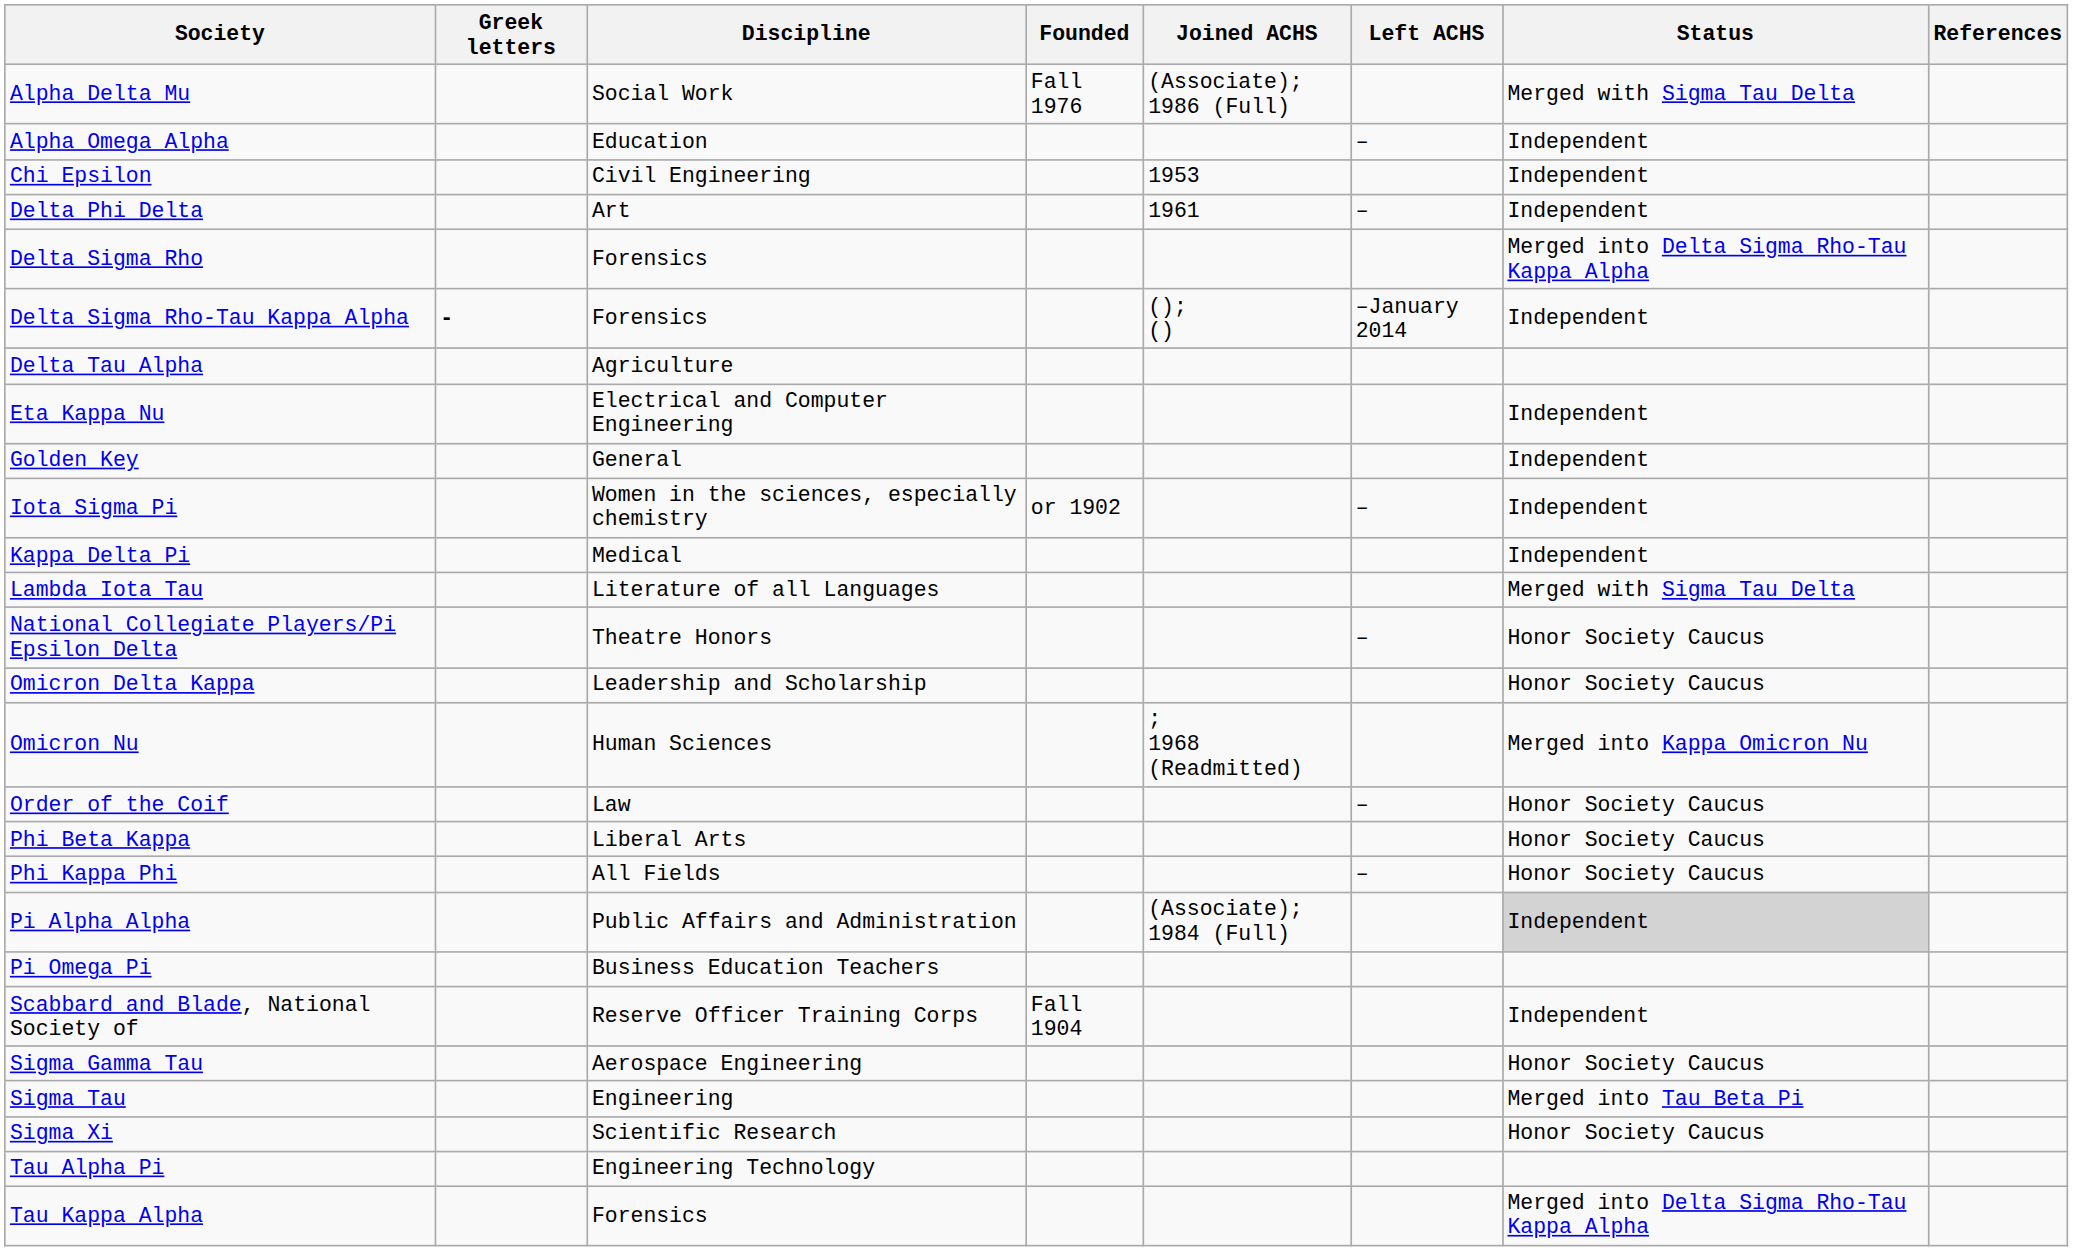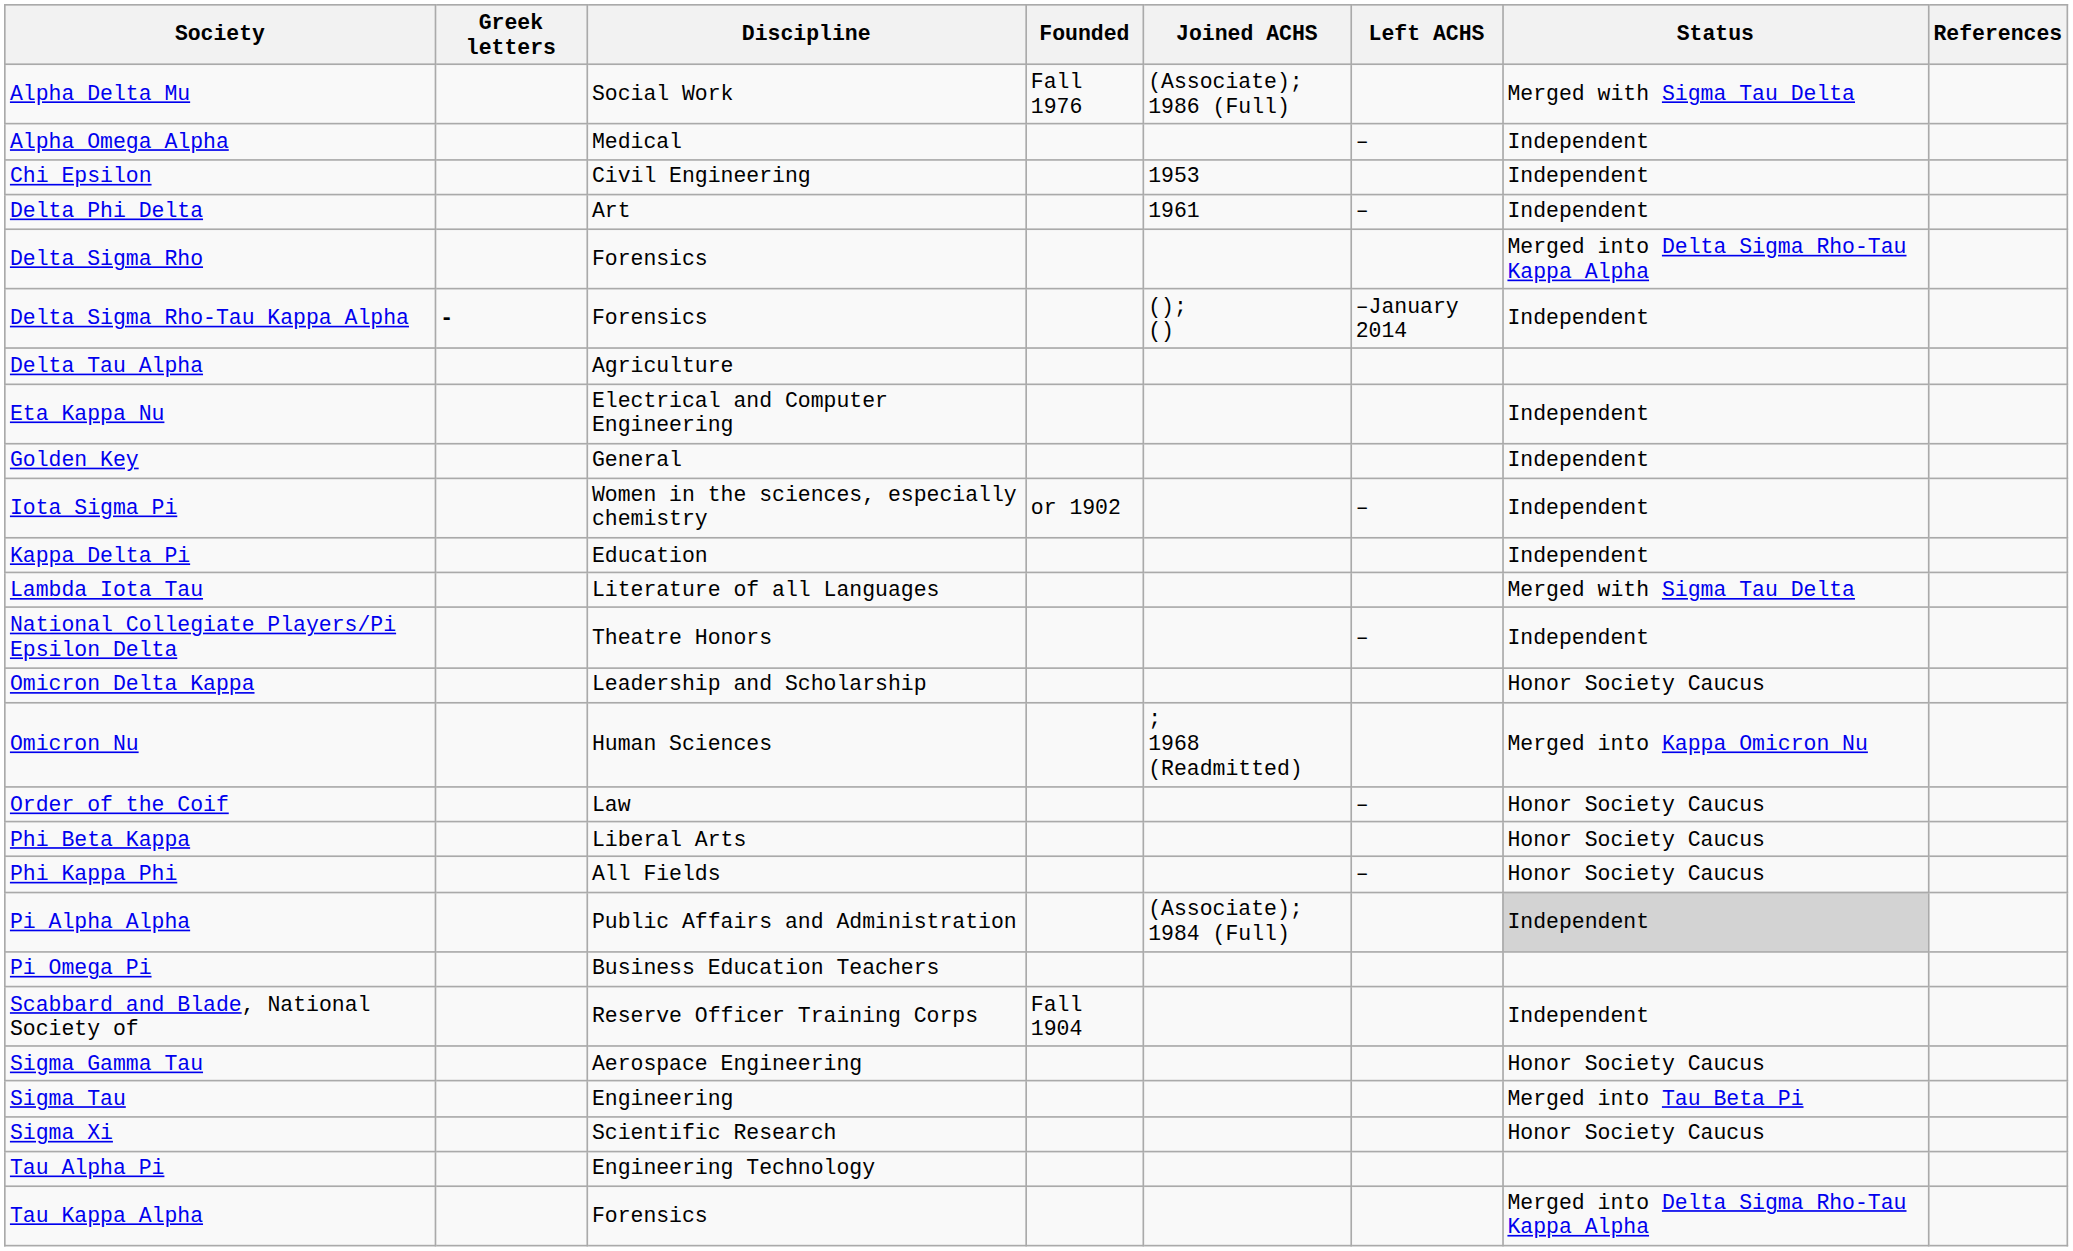 <table class="wikitable sortable">
 <tr>
 <th>Society</th>
 <th>Greek letters</th>
 <th>Discipline</th>
 <th>Founded</th>
 <th>Joined ACHS</th>
 <th>Left ACHS</th>
 <th>Status</th>
 <th>References</th>
 </tr>
 <tr>
 <td><a href='#'>Alpha Delta Mu</a></td>
 <td><strong></strong></td>
 <td>Social Work</td>
 <td>Fall 1976</td>
 <td> (Associate);<br>1986 (Full)</td>
 <td></td>
 <td>Merged with <a href='#'>Sigma Tau Delta</a></td>
 <td></td>
 </tr>
 <tr>
 <td><a href='#'>Alpha Omega Alpha</a></td>
 <td><strong></strong></td>
-<td>Education</td>
+<td>Medical</td>
 <td></td>
 <td></td>
 <td>–</td>
 <td>Independent</td>
 <td></td>
 </tr>
 <tr>
 <td><a href='#'>Chi Epsilon</a></td>
 <td><strong></strong></td>
 <td>Civil Engineering</td>
 <td></td>
 <td>1953</td>
 <td></td>
 <td>Independent</td>
 <td></td>
 </tr>
 <tr>
 <td><a href='#'>Delta Phi Delta</a></td>
 <td><strong></strong></td>
 <td>Art</td>
 <td></td>
 <td>1961</td>
 <td>–</td>
 <td>Independent</td>
 <td></td>
 </tr>
 <tr>
 <td><a href='#'>Delta Sigma Rho</a></td>
 <td><strong></strong></td>
 <td>Forensics</td>
 <td></td>
 <td></td>
 <td></td>
 <td>Merged into <a href='#'>Delta Sigma Rho-Tau Kappa Alpha</a></td>
 <td></td>
 </tr>
 <tr>
 <td><a href='#'>Delta Sigma Rho-Tau Kappa Alpha</a></td>
 <td><strong>-</strong></td>
 <td>Forensics</td>
 <td></td>
 <td> ();<br> ()</td>
 <td>–January 2014</td>
 <td>Independent</td>
 <td></td>
 </tr>
 <tr>
 <td><a href='#'>Delta Tau Alpha</a></td>
 <td><strong></strong></td>
 <td>Agriculture</td>
 <td></td>
 <td></td>
 <td></td>
 <td></td>
 <td></td>
 </tr>
 <tr>
 <td><a href='#'>Eta Kappa Nu</a></td>
 <td><strong></strong></td>
 <td>Electrical and Computer Engineering</td>
 <td></td>
 <td></td>
 <td></td>
 <td>Independent</td>
 <td></td>
 </tr>
 <tr>
 <td><a href='#'>Golden Key</a></td>
 <td></td>
 <td>General</td>
 <td></td>
 <td></td>
 <td></td>
 <td>Independent</td>
 <td></td>
 </tr>
 <tr>
 <td><a href='#'>Iota Sigma Pi</a></td>
 <td><strong></strong></td>
 <td>Women in the sciences, especially chemistry</td>
 <td> or 1902</td>
 <td></td>
 <td>–</td>
 <td>Independent</td>
 <td></td>
 </tr>
 <tr>
 <td><a href='#'>Kappa Delta Pi</a></td>
 <td><strong></strong></td>
-<td>Medical</td>
+<td>Education</td>
 <td></td>
 <td></td>
 <td></td>
 <td>Independent</td>
 <td></td>
 </tr>
 <tr>
 <td><a href='#'>Lambda Iota Tau</a></td>
 <td><strong></strong></td>
 <td>Literature of all Languages</td>
 <td></td>
 <td></td>
 <td></td>
 <td>Merged with <a href='#'>Sigma Tau Delta</a></td>
 <td></td>
 </tr>
 <tr>
 <td><a href='#'>National Collegiate Players/Pi Epsilon Delta</a></td>
 <td><strong></strong></td>
 <td>Theatre Honors</td>
 <td></td>
 <td></td>
 <td>–</td>
-<td>Honor Society Caucus</td>
+<td>Independent</td>
 <td></td>
 </tr>
 <tr>
 <td><a href='#'>Omicron Delta Kappa</a></td>
 <td><strong></strong></td>
 <td>Leadership and Scholarship</td>
 <td></td>
 <td></td>
 <td></td>
 <td>Honor Society Caucus</td>
 <td></td>
 </tr>
 <tr>
 <td><a href='#'>Omicron Nu</a></td>
 <td><strong></strong></td>
 <td>Human Sciences</td>
 <td></td>
 <td>;<br>1968 (Readmitted)</td>
 <td></td>
 <td>Merged into <a href='#'>Kappa Omicron Nu</a></td>
 <td></td>
 </tr>
 <tr>
 <td><a href='#'>Order of the Coif</a></td>
 <td></td>
 <td>Law</td>
 <td></td>
 <td></td>
 <td>–</td>
 <td>Honor Society Caucus</td>
 <td></td>
 </tr>
 <tr>
 <td><a href='#'>Phi Beta Kappa</a></td>
 <td><strong></strong></td>
 <td>Liberal Arts</td>
 <td></td>
 <td></td>
 <td></td>
 <td>Honor Society Caucus</td>
 <td></td>
 </tr>
 <tr>
 <td><a href='#'>Phi Kappa Phi</a></td>
 <td><strong></strong></td>
 <td>All Fields</td>
 <td></td>
 <td></td>
 <td>–</td>
 <td>Honor Society Caucus</td>
 <td></td>
 </tr>
 <tr>
 <td><a href='#'>Pi Alpha Alpha</a></td>
 <td><strong></strong></td>
 <td>Public Affairs and Administration</td>
 <td></td>
 <td> (Associate);<br>1984 (Full)</td>
 <td></td>
 <td style="background: lightgrey;">Independent</td>
 <td></td>
 </tr>
 <tr>
 <td><a href='#'>Pi Omega Pi</a></td>
 <td><strong></strong></td>
 <td>Business Education Teachers</td>
 <td></td>
 <td></td>
 <td></td>
 <td></td>
 <td></td>
 </tr>
 <tr>
 <td><a href='#'>Scabbard and Blade</a>, National Society of</td>
 <td></td>
 <td>Reserve Officer Training Corps</td>
 <td>Fall 1904</td>
 <td></td>
 <td></td>
 <td>Independent</td>
 <td></td>
 </tr>
 <tr>
 <td><a href='#'>Sigma Gamma Tau</a></td>
 <td><strong></strong></td>
 <td>Aerospace Engineering</td>
 <td></td>
 <td></td>
 <td></td>
 <td>Honor Society Caucus</td>
 <td></td>
 </tr>
 <tr>
 <td><a href='#'>Sigma Tau</a></td>
 <td><strong></strong></td>
 <td>Engineering</td>
 <td></td>
 <td></td>
 <td></td>
 <td>Merged into <a href='#'>Tau Beta Pi</a></td>
 <td></td>
 </tr>
 <tr>
 <td><a href='#'>Sigma Xi</a></td>
 <td><strong></strong></td>
 <td>Scientific Research</td>
 <td></td>
 <td></td>
 <td></td>
 <td>Honor Society Caucus</td>
 <td></td>
 </tr>
 <tr>
 <td><a href='#'>Tau Alpha Pi</a></td>
 <td><strong></strong></td>
 <td>Engineering Technology</td>
 <td></td>
 <td></td>
 <td></td>
 <td></td>
 <td></td>
 </tr>
 <tr>
 <td><a href='#'>Tau Kappa Alpha</a></td>
 <td><strong></strong></td>
 <td>Forensics</td>
 <td></td>
 <td></td>
 <td></td>
 <td>Merged into <a href='#'>Delta Sigma Rho-Tau Kappa Alpha</a></td>
 <td></td>
 </tr>
 </table>
